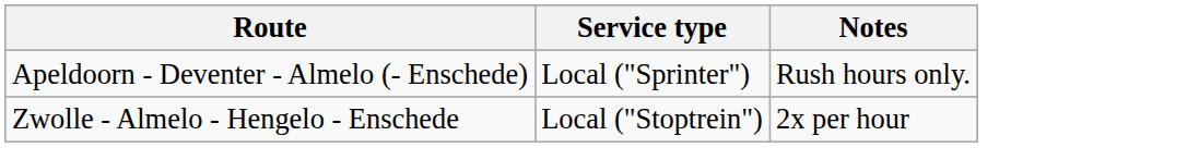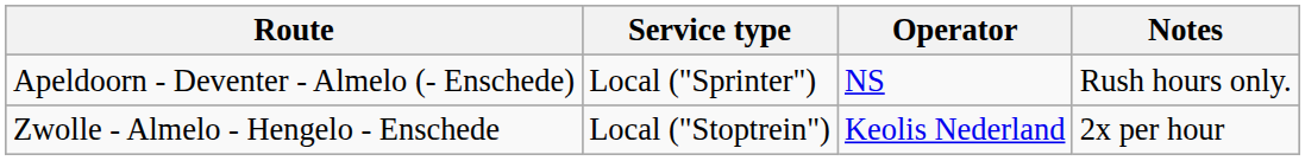 <table class="wikitable">
 <tr>
 <th>Route</th>
 <th>Service type</th>
+<th>Operator</th>
 <th>Notes</th>
 </tr>
 <tr>
 <td>Apeldoorn - Deventer - Almelo (- Enschede)</td>
 <td>Local ("Sprinter")</td>
+<td><a href='#'>NS</a></td>
 <td>Rush hours only.</td>
 </tr>
 <tr>
 <td>Zwolle - Almelo - Hengelo - Enschede</td>
 <td>Local ("Stoptrein")</td>
+<td><a href='#'>Keolis Nederland</a></td>
 <td>2x per hour</td>
 </tr>
 </table>
